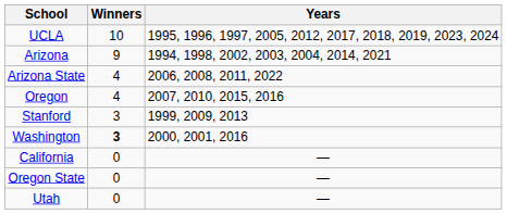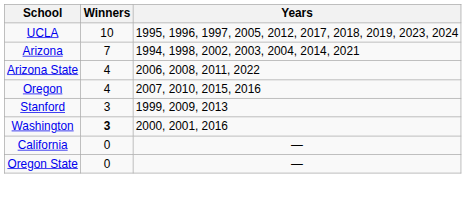 <table class="wikitable">
 <tr>
 <th>School</th>
 <th>Winners</th>
 <th>Years</th>
 </tr>
 <tr style="text-align:center;">
 <td><a href='#'>UCLA</a></td>
 <td>10</td>
 <td style="text-align:left;">1995, 1996, 1997, 2005, 2012, 2017, 2018, 2019, 2023, 2024</td>
 </tr>
 <tr style="text-align:center;">
 <td><a href='#'>Arizona</a></td>
-<td>9</td>
+<td>7</td>
 <td style="text-align:left;">1994, 1998, 2002, 2003, 2004, 2014, 2021</td>
 </tr>
 <tr align=center>
 <td><a href='#'>Arizona State</a></td>
 <td>4</td>
 <td style="text-align:left;">2006, 2008, 2011, 2022</td>
 </tr>
 <tr align=center>
 <td><a href='#'>Oregon</a></td>
 <td>4</td>
 <td style="text-align:left;">2007, 2010, 2015, 2016</td>
 </tr>
 <tr align=center>
 <td><a href='#'>Stanford</a></td>
 <td>3</td>
 <td style="text-align:left;">1999, 2009, 2013</td>
 </tr>
 <tr align=center>
 <td><a href='#'>Washington</a></td>
 <td><strong>3</strong></td>
 <td style="text-align:left;">2000, 2001, 2016</td>
 </tr>
 <tr align=center>
 <td><a href='#'>California</a></td>
 <td>0</td>
 <td>—</td>
 </tr>
 <tr align=center>
 <td><a href='#'>Oregon State</a></td>
 <td>0</td>
 <td>—</td>
 </tr>
-<tr align=center>
-<td><a href='#'>Utah</a></td>
-<td>0</td>
-<td>—</td>
-</tr>
 </table>
